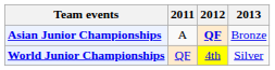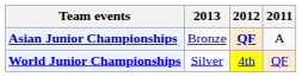 <table class="wikitable" style="font-size: 90%; text-align:center">
 <tr>
 <th>Team events</th>
+<th>2013</th>
+<th>2012</th>
 <th>2011</th>
-<th>2012</th>
-<th>2013</th>
 </tr>
 <tr>
 <td bgcolor="#ECF2FF"; align="left"><strong><a href='#'>Asian Junior Championships</a></strong></td>
+<td> <a href='#'>Bronze</a></td>
+<td bgcolor=FFEBCD><strong><a href='#'>QF</a></strong></td>
 <td>A</td>
-<td bgcolor=FFEBCD><strong><a href='#'>QF</a></strong></td>
-<td> <a href='#'>Bronze</a></td>
 </tr>
 <tr>
 <td bgcolor="#ECF2FF"; align="left"><strong><a href='#'>World Junior Championships</a></strong></td>
+<td> <a href='#'>Silver</a></td>
+<td bgcolor=FFFF00><a href='#'>4th</a></td>
 <td bgcolor=FFEBCD><a href='#'>QF</a></td>
-<td bgcolor=FFFF00><a href='#'>4th</a></td>
-<td> <a href='#'>Silver</a></td>
 </tr>
 </table>
